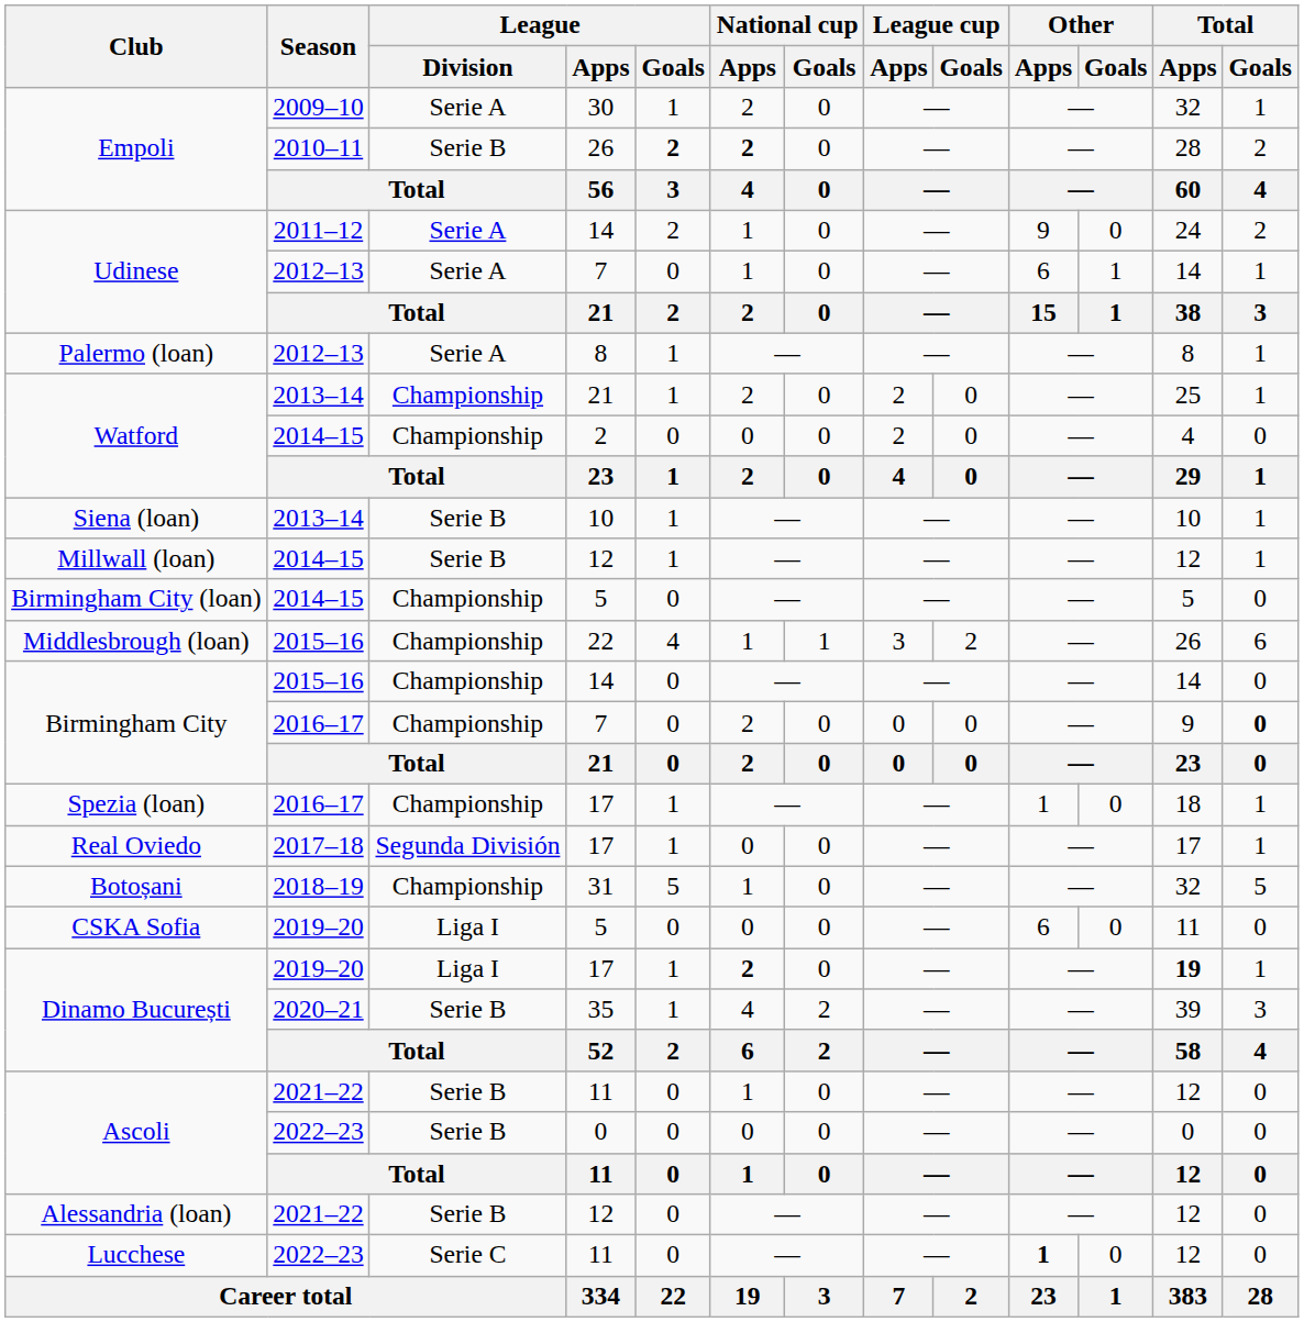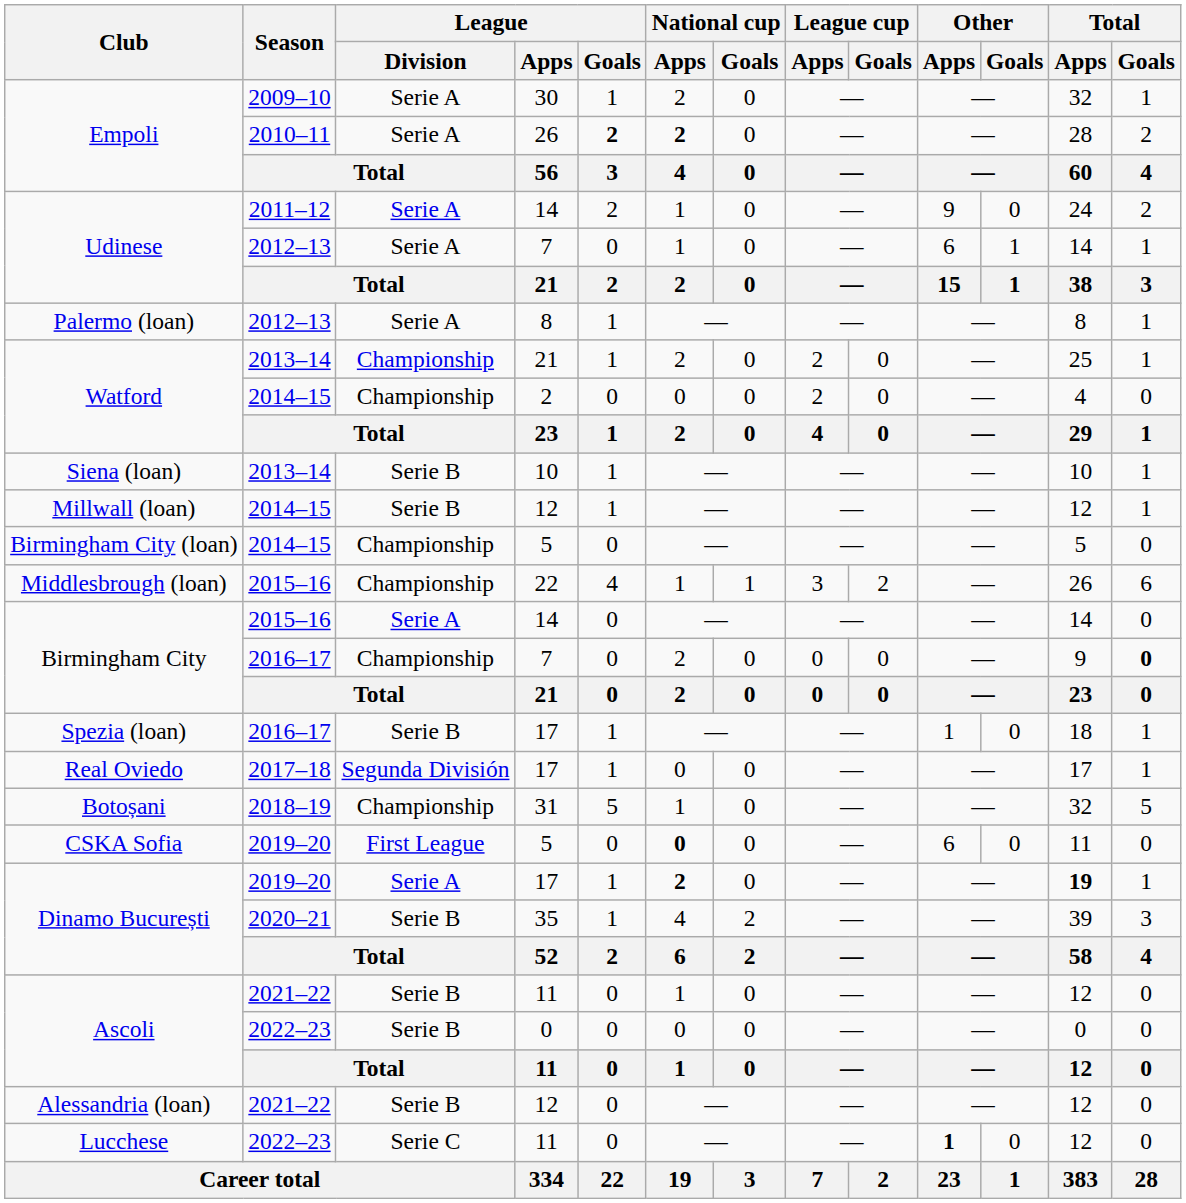 <table class="wikitable" style=text-align:center>
 <tr>
 <th rowspan=2>Club</th>
 <th rowspan=2>Season</th>
 <th colspan=3>League</th>
 <th colspan=2>National cup</th>
 <th colspan=2>League cup</th>
 <th colspan=2>Other</th>
 <th colspan=2>Total</th>
 </tr>
 <tr>
 <th>Division</th>
 <th>Apps</th>
 <th>Goals</th>
 <th>Apps</th>
 <th>Goals</th>
 <th>Apps</th>
 <th>Goals</th>
 <th>Apps</th>
 <th>Goals</th>
 <th>Apps</th>
 <th>Goals</th>
 </tr>
 <tr>
 <td rowspan=3><a href='#'>Empoli</a></td>
 <td><a href='#'>2009–10</a></td>
 <td>Serie A</td>
 <td>30</td>
 <td>1</td>
 <td>2</td>
 <td>0</td>
 <td colspan=2>—</td>
 <td colspan=2>—</td>
 <td>32</td>
 <td>1</td>
 </tr>
 <tr>
 <td><a href='#'>2010–11</a></td>
-<td>Serie B</td>
+<td>Serie A</td>
 <td>26</td>
 <td><strong>2</strong></td>
 <td><strong>2</strong></td>
 <td>0</td>
 <td colspan=2>—</td>
 <td colspan=2>—</td>
 <td>28</td>
 <td>2</td>
 </tr>
 <tr>
 <th colspan=2>Total</th>
 <th>56</th>
 <th>3</th>
 <th>4</th>
 <th>0</th>
 <th colspan=2>—</th>
 <th colspan=2>—</th>
 <th>60</th>
 <th>4</th>
 </tr>
 <tr>
 <td rowspan=3><a href='#'>Udinese</a></td>
 <td><a href='#'>2011–12</a></td>
 <td><a href='#'>Serie A</a></td>
 <td>14</td>
 <td>2</td>
 <td>1</td>
 <td>0</td>
 <td colspan=2>—</td>
 <td>9</td>
 <td>0</td>
 <td>24</td>
 <td>2</td>
 </tr>
 <tr>
 <td><a href='#'>2012–13</a></td>
 <td>Serie A</td>
 <td>7</td>
 <td>0</td>
 <td>1</td>
 <td>0</td>
 <td colspan=2>—</td>
 <td>6</td>
 <td>1</td>
 <td>14</td>
 <td>1</td>
 </tr>
 <tr>
 <th colspan=2>Total</th>
 <th>21</th>
 <th>2</th>
 <th>2</th>
 <th>0</th>
 <th colspan=2>—</th>
 <th>15</th>
 <th>1</th>
 <th>38</th>
 <th>3</th>
 </tr>
 <tr>
 <td><a href='#'>Palermo</a> (loan)</td>
 <td><a href='#'>2012–13</a></td>
 <td>Serie A</td>
 <td>8</td>
 <td>1</td>
 <td colspan=2>—</td>
 <td colspan=2>—</td>
 <td colspan=2>—</td>
 <td>8</td>
 <td>1</td>
 </tr>
 <tr>
 <td rowspan=3><a href='#'>Watford</a></td>
 <td><a href='#'>2013–14</a></td>
 <td><a href='#'>Championship</a></td>
 <td>21</td>
 <td>1</td>
 <td>2</td>
 <td>0</td>
 <td>2</td>
 <td>0</td>
 <td colspan=2>—</td>
 <td>25</td>
 <td>1</td>
 </tr>
 <tr>
 <td><a href='#'>2014–15</a></td>
 <td>Championship</td>
 <td>2</td>
 <td>0</td>
 <td>0</td>
 <td>0</td>
 <td>2</td>
 <td>0</td>
 <td colspan=2>—</td>
 <td>4</td>
 <td>0</td>
 </tr>
 <tr>
 <th colspan=2>Total</th>
 <th>23</th>
 <th>1</th>
 <th>2</th>
 <th>0</th>
 <th>4</th>
 <th>0</th>
 <th colspan=2>—</th>
 <th>29</th>
 <th>1</th>
 </tr>
 <tr>
 <td><a href='#'>Siena</a> (loan)</td>
 <td><a href='#'>2013–14</a></td>
 <td>Serie B</td>
 <td>10</td>
 <td>1</td>
 <td colspan=2>—</td>
 <td colspan=2>—</td>
 <td colspan=2>—</td>
 <td>10</td>
 <td>1</td>
 </tr>
 <tr>
 <td><a href='#'>Millwall</a> (loan)</td>
 <td><a href='#'>2014–15</a></td>
 <td>Serie B</td>
 <td>12</td>
 <td>1</td>
 <td colspan=2>—</td>
 <td colspan=2>—</td>
 <td colspan=2>—</td>
 <td>12</td>
 <td>1</td>
 </tr>
 <tr>
 <td><a href='#'>Birmingham City</a> (loan)</td>
 <td><a href='#'>2014–15</a></td>
 <td>Championship</td>
 <td>5</td>
 <td>0</td>
 <td colspan=2>—</td>
 <td colspan=2>—</td>
 <td colspan=2>—</td>
 <td>5</td>
 <td>0</td>
 </tr>
 <tr>
 <td><a href='#'>Middlesbrough</a> (loan)</td>
 <td><a href='#'>2015–16</a></td>
 <td>Championship</td>
 <td>22</td>
 <td>4</td>
 <td>1</td>
 <td>1</td>
 <td>3</td>
 <td>2</td>
 <td colspan=2>—</td>
 <td>26</td>
 <td>6</td>
 </tr>
 <tr>
 <td rowspan=3>Birmingham City</td>
 <td><a href='#'>2015–16</a></td>
-<td>Championship</td>
+<td><a href='#'>Serie A</a></td>
 <td>14</td>
 <td>0</td>
 <td colspan=2>—</td>
 <td colspan=2>—</td>
 <td colspan=2>—</td>
 <td>14</td>
 <td>0</td>
 </tr>
 <tr>
 <td><a href='#'>2016–17</a></td>
 <td>Championship</td>
 <td>7</td>
 <td>0</td>
 <td>2</td>
 <td>0</td>
 <td>0</td>
 <td>0</td>
 <td colspan=2>—</td>
 <td>9</td>
 <td><strong>0</strong></td>
 </tr>
 <tr>
 <th colspan=2>Total</th>
 <th>21</th>
 <th>0</th>
 <th>2</th>
 <th>0</th>
 <th>0</th>
 <th>0</th>
 <th colspan=2>—</th>
 <th>23</th>
 <th>0</th>
 </tr>
 <tr>
 <td><a href='#'>Spezia</a> (loan)</td>
 <td><a href='#'>2016–17</a></td>
-<td>Championship</td>
+<td>Serie B</td>
 <td>17</td>
 <td>1</td>
 <td colspan=2>—</td>
 <td colspan=2>—</td>
 <td>1</td>
 <td>0</td>
 <td>18</td>
 <td>1</td>
 </tr>
 <tr>
 <td><a href='#'>Real Oviedo</a></td>
 <td><a href='#'>2017–18</a></td>
 <td><a href='#'>Segunda División</a></td>
 <td>17</td>
 <td>1</td>
 <td>0</td>
 <td>0</td>
 <td colspan=2>—</td>
 <td colspan=2>—</td>
 <td>17</td>
 <td>1</td>
 </tr>
 <tr>
 <td><a href='#'>Botoșani</a></td>
 <td><a href='#'>2018–19</a></td>
 <td>Championship</td>
 <td>31</td>
 <td>5</td>
 <td>1</td>
 <td>0</td>
 <td colspan=2>—</td>
 <td colspan=2>—</td>
 <td>32</td>
 <td>5</td>
 </tr>
 <tr>
 <td><a href='#'>CSKA Sofia</a></td>
 <td><a href='#'>2019–20</a></td>
-<td>Liga I</td>
+<td><a href='#'>First League</a></td>
 <td>5</td>
 <td>0</td>
-<td>0</td>
+<td><strong>0</strong></td>
 <td>0</td>
 <td colspan=2>—</td>
 <td>6</td>
 <td>0</td>
 <td>11</td>
 <td>0</td>
 </tr>
 <tr>
 <td rowspan=3><a href='#'>Dinamo București</a></td>
 <td><a href='#'>2019–20</a></td>
-<td>Liga I</td>
+<td><a href='#'>Serie A</a></td>
 <td>17</td>
 <td>1</td>
 <td><strong>2</strong></td>
 <td>0</td>
 <td colspan=2>—</td>
 <td colspan=2>—</td>
 <td><strong>19</strong></td>
 <td>1</td>
 </tr>
 <tr>
 <td><a href='#'>2020–21</a></td>
 <td>Serie B</td>
 <td>35</td>
 <td>1</td>
 <td>4</td>
 <td>2</td>
 <td colspan=2>—</td>
 <td colspan=2>—</td>
 <td>39</td>
 <td>3</td>
 </tr>
 <tr>
 <th colspan=2>Total</th>
 <th>52</th>
 <th>2</th>
 <th>6</th>
 <th>2</th>
 <th colspan=2>—</th>
 <th colspan=2>—</th>
 <th>58</th>
 <th>4</th>
 </tr>
 <tr>
 <td rowspan=3><a href='#'>Ascoli</a></td>
 <td><a href='#'>2021–22</a></td>
 <td>Serie B</td>
 <td>11</td>
 <td>0</td>
 <td>1</td>
 <td>0</td>
 <td colspan=2>—</td>
 <td colspan=2>—</td>
 <td>12</td>
 <td>0</td>
 </tr>
 <tr>
 <td><a href='#'>2022–23</a></td>
 <td>Serie B</td>
 <td>0</td>
 <td>0</td>
 <td>0</td>
 <td>0</td>
 <td colspan=2>—</td>
 <td colspan=2>—</td>
 <td>0</td>
 <td>0</td>
 </tr>
 <tr>
 <th colspan=2>Total</th>
 <th>11</th>
 <th>0</th>
 <th>1</th>
 <th>0</th>
 <th colspan=2>—</th>
 <th colspan=2>—</th>
 <th>12</th>
 <th>0</th>
 </tr>
 <tr>
 <td><a href='#'>Alessandria</a> (loan)</td>
 <td><a href='#'>2021–22</a></td>
 <td>Serie B</td>
 <td>12</td>
 <td>0</td>
 <td colspan=2>—</td>
 <td colspan=2>—</td>
 <td colspan=2>—</td>
 <td>12</td>
 <td>0</td>
 </tr>
 <tr>
 <td><a href='#'>Lucchese</a></td>
 <td><a href='#'>2022–23</a></td>
 <td>Serie C</td>
 <td>11</td>
 <td>0</td>
 <td colspan=2>—</td>
 <td colspan=2>—</td>
 <td><strong>1</strong></td>
 <td>0</td>
 <td>12</td>
 <td>0</td>
 </tr>
 <tr>
 <th colspan=3>Career total</th>
 <th>334</th>
 <th>22</th>
 <th>19</th>
 <th>3</th>
 <th>7</th>
 <th>2</th>
 <th>23</th>
 <th>1</th>
 <th>383</th>
 <th>28</th>
 </tr>
 </table>
